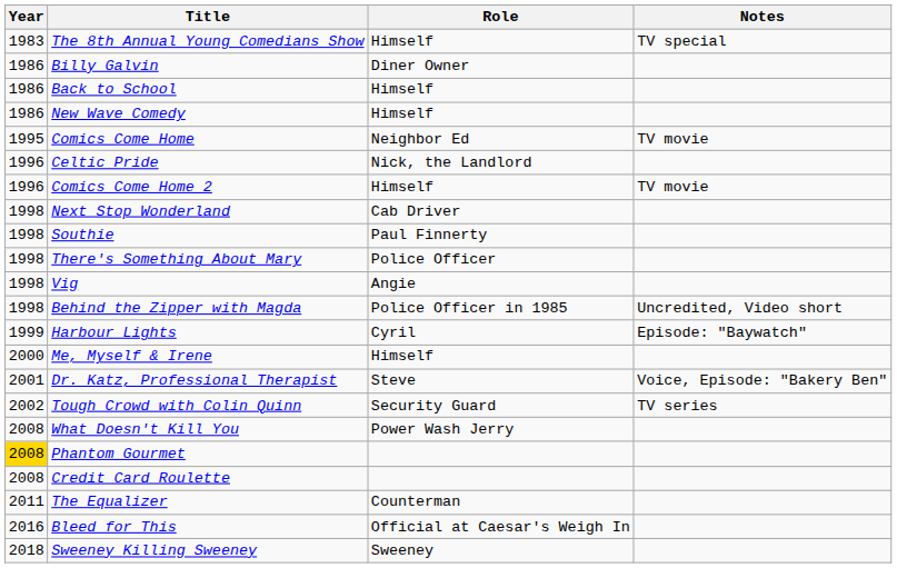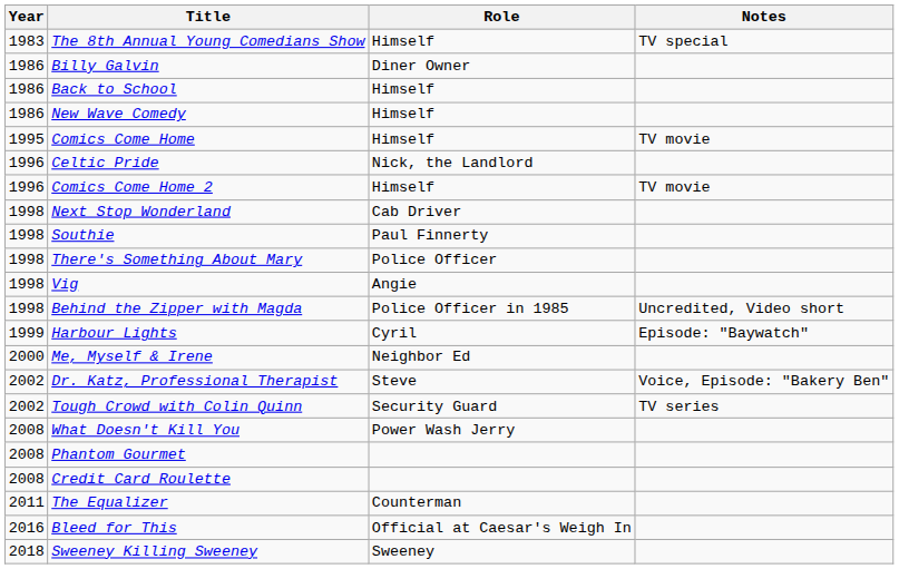 <table class="wikitable">
 <tr>
 <th>Year</th>
 <th>Title</th>
 <th>Role</th>
 <th>Notes</th>
 </tr>
 <tr>
 <td>1983</td>
 <td><em><a href='#'>The 8th Annual Young Comedians Show</a></em></td>
 <td>Himself</td>
 <td>TV special</td>
 </tr>
 <tr>
 <td>1986</td>
 <td><em><a href='#'>Billy Galvin</a></em></td>
 <td>Diner Owner</td>
 <td></td>
 </tr>
 <tr>
 <td>1986</td>
 <td><em><a href='#'>Back to School</a></em></td>
 <td>Himself</td>
 <td></td>
 </tr>
 <tr>
 <td>1986</td>
 <td><em><a href='#'>New Wave Comedy</a></em></td>
 <td>Himself</td>
 <td></td>
 </tr>
 <tr>
 <td>1995</td>
 <td><em><a href='#'>Comics Come Home</a></em></td>
-<td>Neighbor Ed</td>
+<td>Himself</td>
 <td>TV movie</td>
 </tr>
 <tr>
 <td>1996</td>
 <td><em><a href='#'>Celtic Pride</a></em></td>
 <td>Nick, the Landlord</td>
 <td></td>
 </tr>
 <tr>
 <td>1996</td>
 <td><em><a href='#'>Comics Come Home 2</a></em></td>
 <td>Himself</td>
 <td>TV movie</td>
 </tr>
 <tr>
 <td>1998</td>
 <td><em><a href='#'>Next Stop Wonderland</a></em></td>
 <td>Cab Driver</td>
 <td></td>
 </tr>
 <tr>
 <td>1998</td>
 <td><em><a href='#'>Southie</a></em></td>
 <td>Paul Finnerty</td>
 <td></td>
 </tr>
 <tr>
 <td>1998</td>
 <td><em><a href='#'>There's Something About Mary</a></em></td>
 <td>Police Officer</td>
 <td></td>
 </tr>
 <tr>
 <td>1998</td>
 <td><em><a href='#'>Vig</a></em></td>
 <td>Angie</td>
 <td></td>
 </tr>
 <tr>
 <td>1998</td>
 <td><em><a href='#'>Behind the Zipper with Magda</a></em></td>
 <td>Police Officer in 1985</td>
 <td>Uncredited, Video short</td>
 </tr>
 <tr>
 <td>1999</td>
 <td><em><a href='#'>Harbour Lights</a></em></td>
 <td>Cyril</td>
 <td>Episode: "Baywatch"</td>
 </tr>
 <tr>
 <td>2000</td>
 <td><em><a href='#'>Me, Myself & Irene</a></em></td>
-<td>Himself</td>
+<td>Neighbor Ed</td>
 <td></td>
 </tr>
 <tr>
-<td>2001</td>
+<td>2002</td>
 <td><em><a href='#'>Dr. Katz, Professional Therapist</a></em></td>
 <td>Steve</td>
 <td>Voice, Episode: "Bakery Ben"</td>
 </tr>
 <tr>
 <td>2002</td>
 <td><em><a href='#'>Tough Crowd with Colin Quinn</a></em></td>
 <td>Security Guard</td>
 <td>TV series</td>
 </tr>
 <tr>
 <td>2008</td>
 <td><em><a href='#'>What Doesn't Kill You</a></em></td>
 <td>Power Wash Jerry</td>
 <td></td>
 </tr>
 <tr>
-<td style="background: gold;">2008</td>
+<td>2008</td>
 <td><em><a href='#'>Phantom Gourmet</a></em></td>
 <td></td>
 <td></td>
 </tr>
 <tr>
 <td>2008</td>
 <td><em><a href='#'>Credit Card Roulette</a></em></td>
 <td></td>
 <td></td>
 </tr>
 <tr>
 <td>2011</td>
 <td><em><a href='#'>The Equalizer</a></em></td>
 <td>Counterman</td>
 <td></td>
 </tr>
 <tr>
 <td>2016</td>
 <td><em><a href='#'>Bleed for This</a></em></td>
 <td>Official at Caesar's Weigh In</td>
 <td></td>
 </tr>
 <tr>
 <td>2018</td>
 <td><em><a href='#'>Sweeney Killing Sweeney</a></em></td>
 <td>Sweeney</td>
 <td></td>
 </tr>
 </table>
